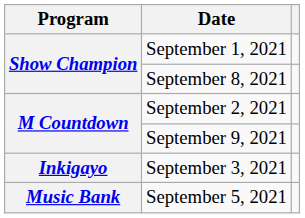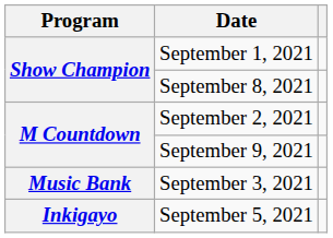 <table class="wikitable plainrowheaders" style="text-align:center;">
 <tr>
 <th>Program</th>
 <th>Date</th>
 <th class="unsortable"></th>
 </tr>
 <tr>
 <th scope="row" rowspan="2"><em><a href='#'>Show Champion</a></em></th>
 <td>September 1, 2021</td>
 <td></td>
 </tr>
 <tr>
 <td>September 8, 2021</td>
 <td></td>
 </tr>
 <tr>
 <th scope="row" rowspan="2"><em><a href='#'>M Countdown</a></em></th>
 <td>September 2, 2021</td>
 <td></td>
 </tr>
 <tr>
 <td>September 9, 2021</td>
 <td></td>
 </tr>
 <tr>
-<th scope="row"><em><a href='#'>Inkigayo</a></em></th>
+<th scope="row"><em><a href='#'>Music Bank</a></em></th>
 <td>September 3, 2021</td>
 <td></td>
 </tr>
 <tr>
-<th scope="row"><em><a href='#'>Music Bank</a></em></th>
+<th scope="row"><em><a href='#'>Inkigayo</a></em></th>
 <td>September 5, 2021</td>
 <td></td>
 </tr>
 </table>
